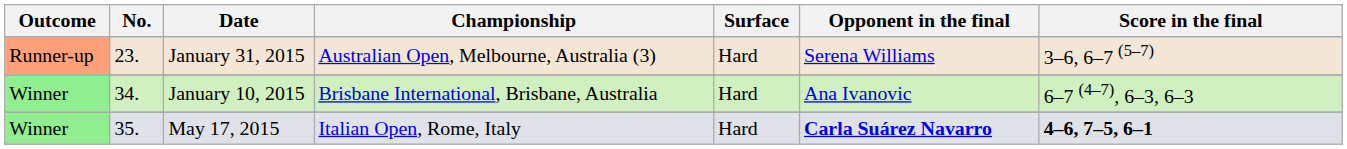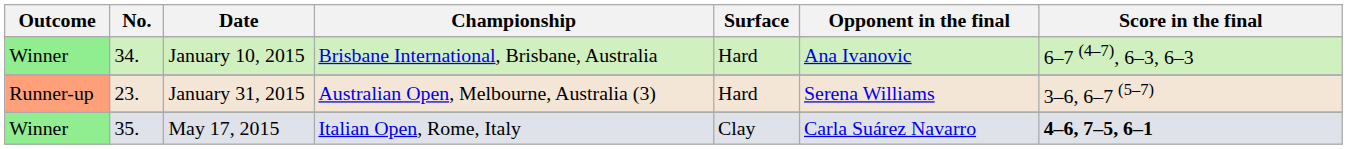 <table class="sortable wikitable" style=font-size:97%>
 <tr>
 <th width=75>Outcome</th>
 <th width=35>No.</th>
 <th width=110>Date</th>
 <th width=305>Championship</th>
 <th width=60>Surface</th>
 <th width=180>Opponent in the final</th>
 <th width=230>Score in the final</th>
+</tr>
+<tr>
+</tr>
+<tr bgcolor=d0f0c0>
+<td bgcolor=lightgreen>Winner</td>
+<td>34.</td>
+<td>January 10, 2015</td>
+<td><a href='#'>Brisbane International</a>, Brisbane, Australia</td>
+<td>Hard</td>
+<td> <a href='#'>Ana Ivanovic</a></td>
+<td>6–7 <sup>(4–7)</sup>, 6–3, 6–3</td>
 </tr>
 <tr>
 </tr>
 <tr bgcolor=F3E6D7>
 <td bgcolor=FFA07A>Runner-up</td>
 <td>23.</td>
 <td>January 31, 2015</td>
 <td><a href='#'>Australian Open</a>, Melbourne, Australia (3)</td>
 <td>Hard</td>
 <td> <a href='#'>Serena Williams</a></td>
 <td>3–6, 6–7 <sup>(5–7)</sup></td>
 </tr>
 <tr>
 </tr>
-<tr bgcolor=d0f0c0>
-<td bgcolor=lightgreen>Winner</td>
-<td>34.</td>
-<td>January 10, 2015</td>
-<td><a href='#'>Brisbane International</a>, Brisbane, Australia</td>
-<td>Hard</td>
-<td> <a href='#'>Ana Ivanovic</a></td>
-<td>6–7 <sup>(4–7)</sup>, 6–3, 6–3</td>
-</tr>
-<tr>
-</tr>
 <tr bgcolor=#dfe2e9>
 <td bgcolor=lightgreen>Winner</td>
 <td>35.</td>
 <td>May 17, 2015</td>
 <td><a href='#'>Italian Open</a>, Rome, Italy</td>
-<td>Hard</td>
-<td><strong> <a href='#'>Carla Suárez Navarro</a></strong></td>
+<td>Clay</td>
+<td> <a href='#'>Carla Suárez Navarro</a></td>
 <td><strong>4–6, 7–5, 6–1</strong></td>
 </tr>
 </table>
